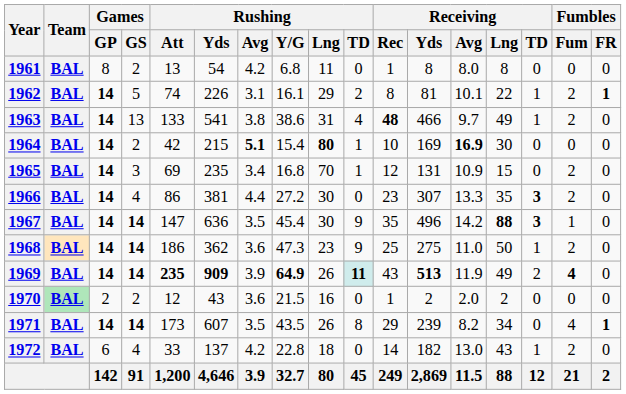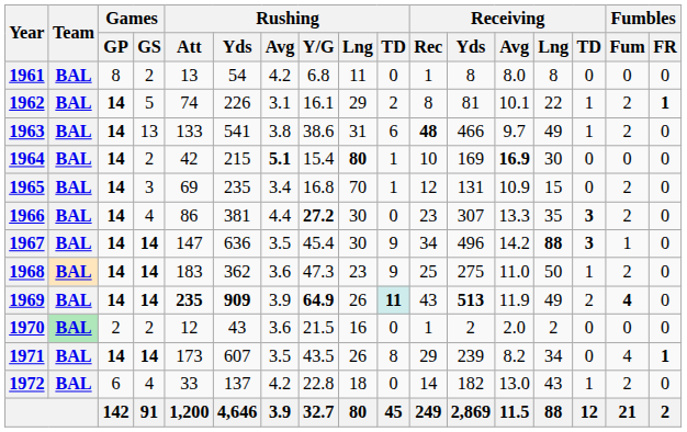 <table class= "wikitable" style="text-align:center;">
 <tr>
 <th rowspan="2">Year</th>
 <th rowspan="2">Team</th>
 <th colspan="2">Games</th>
 <th colspan="6">Rushing</th>
 <th colspan="5">Receiving</th>
 <th colspan="2">Fumbles</th>
 </tr>
 <tr>
 <th>GP</th>
 <th>GS</th>
 <th>Att</th>
 <th>Yds</th>
 <th>Avg</th>
 <th>Y/G</th>
 <th>Lng</th>
 <th>TD</th>
 <th>Rec</th>
 <th>Yds</th>
 <th>Avg</th>
 <th>Lng</th>
 <th>TD</th>
 <th>Fum</th>
 <th>FR</th>
 </tr>
 <tr>
 <th><a href='#'>1961</a></th>
 <th><a href='#'>BAL</a></th>
 <td>8</td>
 <td>2</td>
 <td>13</td>
 <td>54</td>
 <td>4.2</td>
 <td>6.8</td>
 <td>11</td>
 <td>0</td>
 <td>1</td>
 <td>8</td>
 <td>8.0</td>
 <td>8</td>
 <td>0</td>
 <td>0</td>
 <td>0</td>
 </tr>
 <tr>
 <th><a href='#'>1962</a></th>
 <th><a href='#'>BAL</a></th>
 <td><strong>14</strong></td>
 <td>5</td>
 <td>74</td>
 <td>226</td>
 <td>3.1</td>
 <td>16.1</td>
 <td>29</td>
 <td>2</td>
 <td>8</td>
 <td>81</td>
 <td>10.1</td>
 <td>22</td>
 <td>1</td>
 <td>2</td>
 <td><strong>1</strong></td>
 </tr>
 <tr>
 <th><a href='#'>1963</a></th>
 <th><a href='#'>BAL</a></th>
 <td><strong>14</strong></td>
 <td>13</td>
 <td>133</td>
 <td>541</td>
 <td>3.8</td>
 <td>38.6</td>
 <td>31</td>
-<td>4</td>
+<td>6</td>
 <td><strong>48</strong></td>
 <td>466</td>
 <td>9.7</td>
 <td>49</td>
 <td>1</td>
 <td>2</td>
 <td>0</td>
 </tr>
 <tr>
 <th><a href='#'>1964</a></th>
 <th><a href='#'>BAL</a></th>
 <td><strong>14</strong></td>
 <td>2</td>
 <td>42</td>
 <td>215</td>
 <td><strong>5.1</strong></td>
 <td>15.4</td>
 <td><strong>80</strong></td>
 <td>1</td>
 <td>10</td>
 <td>169</td>
 <td><strong>16.9</strong></td>
 <td>30</td>
 <td>0</td>
 <td>0</td>
 <td>0</td>
 </tr>
 <tr>
 <th><a href='#'>1965</a></th>
 <th><a href='#'>BAL</a></th>
 <td><strong>14</strong></td>
 <td>3</td>
 <td>69</td>
 <td>235</td>
 <td>3.4</td>
 <td>16.8</td>
 <td>70</td>
 <td>1</td>
 <td>12</td>
 <td>131</td>
 <td>10.9</td>
 <td>15</td>
 <td>0</td>
 <td>2</td>
 <td>0</td>
 </tr>
 <tr>
 <th><a href='#'>1966</a></th>
 <th><a href='#'>BAL</a></th>
 <td><strong>14</strong></td>
 <td>4</td>
 <td>86</td>
 <td>381</td>
 <td>4.4</td>
-<td>27.2</td>
+<td><strong>27.2</strong></td>
 <td>30</td>
 <td>0</td>
 <td>23</td>
 <td>307</td>
 <td>13.3</td>
 <td>35</td>
 <td><strong>3</strong></td>
 <td>2</td>
 <td>0</td>
 </tr>
 <tr>
 <th><a href='#'>1967</a></th>
 <th><a href='#'>BAL</a></th>
 <td><strong>14</strong></td>
 <td><strong>14</strong></td>
 <td>147</td>
 <td>636</td>
 <td>3.5</td>
 <td>45.4</td>
 <td>30</td>
 <td>9</td>
-<td>35</td>
+<td>34</td>
 <td>496</td>
 <td>14.2</td>
 <td><strong>88</strong></td>
 <td><strong>3</strong></td>
 <td>1</td>
 <td>0</td>
 </tr>
 <tr>
 <th><a href='#'>1968</a></th>
 <th style="background:#ffe6bd;"><a href='#'>BAL</a></th>
 <td><strong>14</strong></td>
 <td><strong>14</strong></td>
-<td>186</td>
+<td>183</td>
 <td>362</td>
 <td>3.6</td>
 <td>47.3</td>
 <td>23</td>
 <td>9</td>
 <td>25</td>
 <td>275</td>
 <td>11.0</td>
 <td>50</td>
 <td>1</td>
 <td>2</td>
 <td>0</td>
 </tr>
 <tr>
 <th><a href='#'>1969</a></th>
 <th><a href='#'>BAL</a></th>
 <td><strong>14</strong></td>
 <td><strong>14</strong></td>
 <td><strong>235</strong></td>
 <td><strong>909</strong></td>
 <td>3.9</td>
 <td><strong>64.9</strong></td>
 <td>26</td>
 <td style="background:#cfecec;"><strong>11</strong></td>
 <td>43</td>
 <td><strong>513</strong></td>
 <td>11.9</td>
 <td>49</td>
 <td>2</td>
 <td><strong>4</strong></td>
 <td>0</td>
 </tr>
 <tr>
 <th><a href='#'>1970</a></th>
 <th style="background:#afe6ba;"><a href='#'>BAL</a></th>
 <td>2</td>
 <td>2</td>
 <td>12</td>
 <td>43</td>
 <td>3.6</td>
 <td>21.5</td>
 <td>16</td>
 <td>0</td>
 <td>1</td>
 <td>2</td>
 <td>2.0</td>
 <td>2</td>
 <td>0</td>
 <td>0</td>
 <td>0</td>
 </tr>
 <tr>
 <th><a href='#'>1971</a></th>
 <th><a href='#'>BAL</a></th>
 <td><strong>14</strong></td>
 <td><strong>14</strong></td>
 <td>173</td>
 <td>607</td>
 <td>3.5</td>
 <td>43.5</td>
 <td>26</td>
 <td>8</td>
 <td>29</td>
 <td>239</td>
 <td>8.2</td>
 <td>34</td>
 <td>0</td>
 <td>4</td>
 <td><strong>1</strong></td>
 </tr>
 <tr>
 <th><a href='#'>1972</a></th>
 <th><a href='#'>BAL</a></th>
 <td>6</td>
 <td>4</td>
 <td>33</td>
 <td>137</td>
 <td>4.2</td>
 <td>22.8</td>
 <td>18</td>
 <td>0</td>
 <td>14</td>
 <td>182</td>
 <td>13.0</td>
 <td>43</td>
 <td>1</td>
 <td>2</td>
 <td>0</td>
 </tr>
 <tr>
 <th colspan="2"></th>
 <th>142</th>
 <th>91</th>
 <th>1,200</th>
 <th>4,646</th>
 <th>3.9</th>
 <th>32.7</th>
 <th>80</th>
 <th>45</th>
 <th>249</th>
 <th>2,869</th>
 <th>11.5</th>
 <th>88</th>
 <th>12</th>
 <th>21</th>
 <th>2</th>
 </tr>
 </table>
